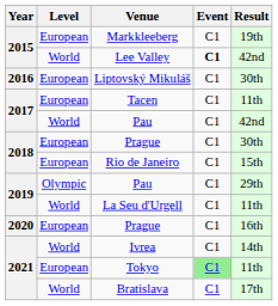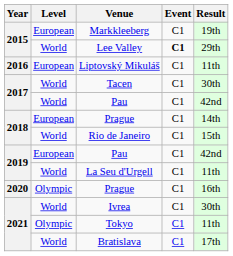 <table class="wikitable" style="font-size: 90%; text-align: center">
 <tr>
 <th>Year</th>
 <th>Level</th>
 <th>Venue</th>
 <th>Event</th>
 <th>Result</th>
 </tr>
 <tr>
 <th rowspan=2>2015</th>
 <td rowspan=1><a href='#'>European</a></td>
 <td rowspan=1> <a href='#'>Markkleeberg</a></td>
 <td>C1</td>
 <td style="background:#DFFFDF;">19th</td>
 </tr>
 <tr>
 <td rowspan=1><a href='#'>World</a></td>
 <td rowspan=1> <a href='#'>Lee Valley</a></td>
 <td><strong>C1</strong></td>
-<td style="background:#DFFFDF;">42nd</td>
+<td style="background:#DFFFDF;">29th</td>
 </tr>
 <tr>
 <th rowspan=1>2016</th>
 <td rowspan=1><a href='#'>European</a></td>
 <td rowspan=1> <a href='#'>Liptovský Mikuláš</a></td>
 <td>C1</td>
-<td style="background:#DFFFDF;">30th</td>
+<td style="background:#DFFFDF;">11th</td>
 </tr>
 <tr>
 <th rowspan=2>2017</th>
-<td rowspan=1><a href='#'>European</a></td>
+<td rowspan=1><a href='#'>World</a></td>
 <td rowspan=1> <a href='#'>Tacen</a></td>
 <td>C1</td>
-<td style="background:#DFFFDF;">11th</td>
+<td style="background:#DFFFDF;">30th</td>
 </tr>
 <tr>
 <td rowspan=1><a href='#'>World</a></td>
 <td rowspan=1> <a href='#'>Pau</a></td>
 <td>C1</td>
 <td style="background:#DFFFDF;">42nd</td>
 </tr>
 <tr>
 <th rowspan=2>2018</th>
 <td rowspan=1><a href='#'>European</a></td>
 <td rowspan=1> <a href='#'>Prague</a></td>
 <td>C1</td>
-<td style="background:#DFFFDF;">30th</td>
+<td style="background:#DFFFDF;">14th</td>
 </tr>
 <tr>
-<td rowspan=1><a href='#'>European</a></td>
+<td rowspan=1><a href='#'>World</a></td>
 <td rowspan=1> <a href='#'>Rio de Janeiro</a></td>
 <td>C1</td>
 <td style="background:#DFFFDF;">15th</td>
 </tr>
 <tr>
 <th rowspan=2>2019</th>
-<td rowspan=1><a href='#'>Olympic</a></td>
+<td rowspan=1><a href='#'>European</a></td>
 <td rowspan=1> <a href='#'>Pau</a></td>
 <td>C1</td>
-<td style="background:#DFFFDF;">29th</td>
+<td style="background:#DFFFDF;">42nd</td>
 </tr>
 <tr>
 <td rowspan=1><a href='#'>World</a></td>
 <td rowspan=1> <a href='#'>La Seu d'Urgell</a></td>
 <td>C1</td>
 <td style="background:#DFFFDF;">11th</td>
 </tr>
 <tr>
 <th rowspan=1>2020</th>
-<td rowspan=1><a href='#'>European</a></td>
+<td rowspan=1><a href='#'>Olympic</a></td>
 <td rowspan=1> <a href='#'>Prague</a></td>
 <td>C1</td>
 <td style="background:#DFFFDF;">16th</td>
 </tr>
 <tr>
 <th rowspan=3>2021</th>
 <td rowspan=1><a href='#'>World</a></td>
 <td rowspan=1> <a href='#'>Ivrea</a></td>
 <td>C1</td>
-<td style="background:#DFFFDF;">14th</td>
+<td style="background:#DFFFDF;">30th</td>
 </tr>
 <tr>
-<td rowspan=1><a href='#'>European</a></td>
+<td rowspan=1><a href='#'>Olympic</a></td>
 <td rowspan=1> <a href='#'>Tokyo</a></td>
-<td style="background: lightgreen;"><a href='#'>C1</a></td>
+<td><a href='#'>C1</a></td>
 <td style="background:#DFFFDF;">11th</td>
 </tr>
 <tr>
 <td rowspan=1><a href='#'>World</a></td>
 <td rowspan=1> <a href='#'>Bratislava</a></td>
 <td><a href='#'>C1</a></td>
 <td style="background:#DFFFDF;">17th</td>
 </tr>
 </table>
